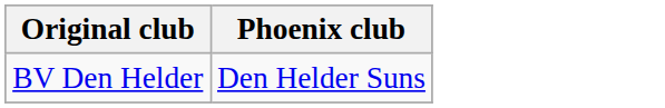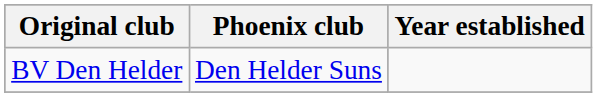 <table class="wikitable">
 <tr>
 <th>Original club</th>
 <th>Phoenix club</th>
+<th>Year established</th>
 </tr>
 <tr>
 <td><a href='#'>BV Den Helder</a></td>
 <td><a href='#'>Den Helder Suns</a></td>
+<td></td>
 </tr>
 </table>
